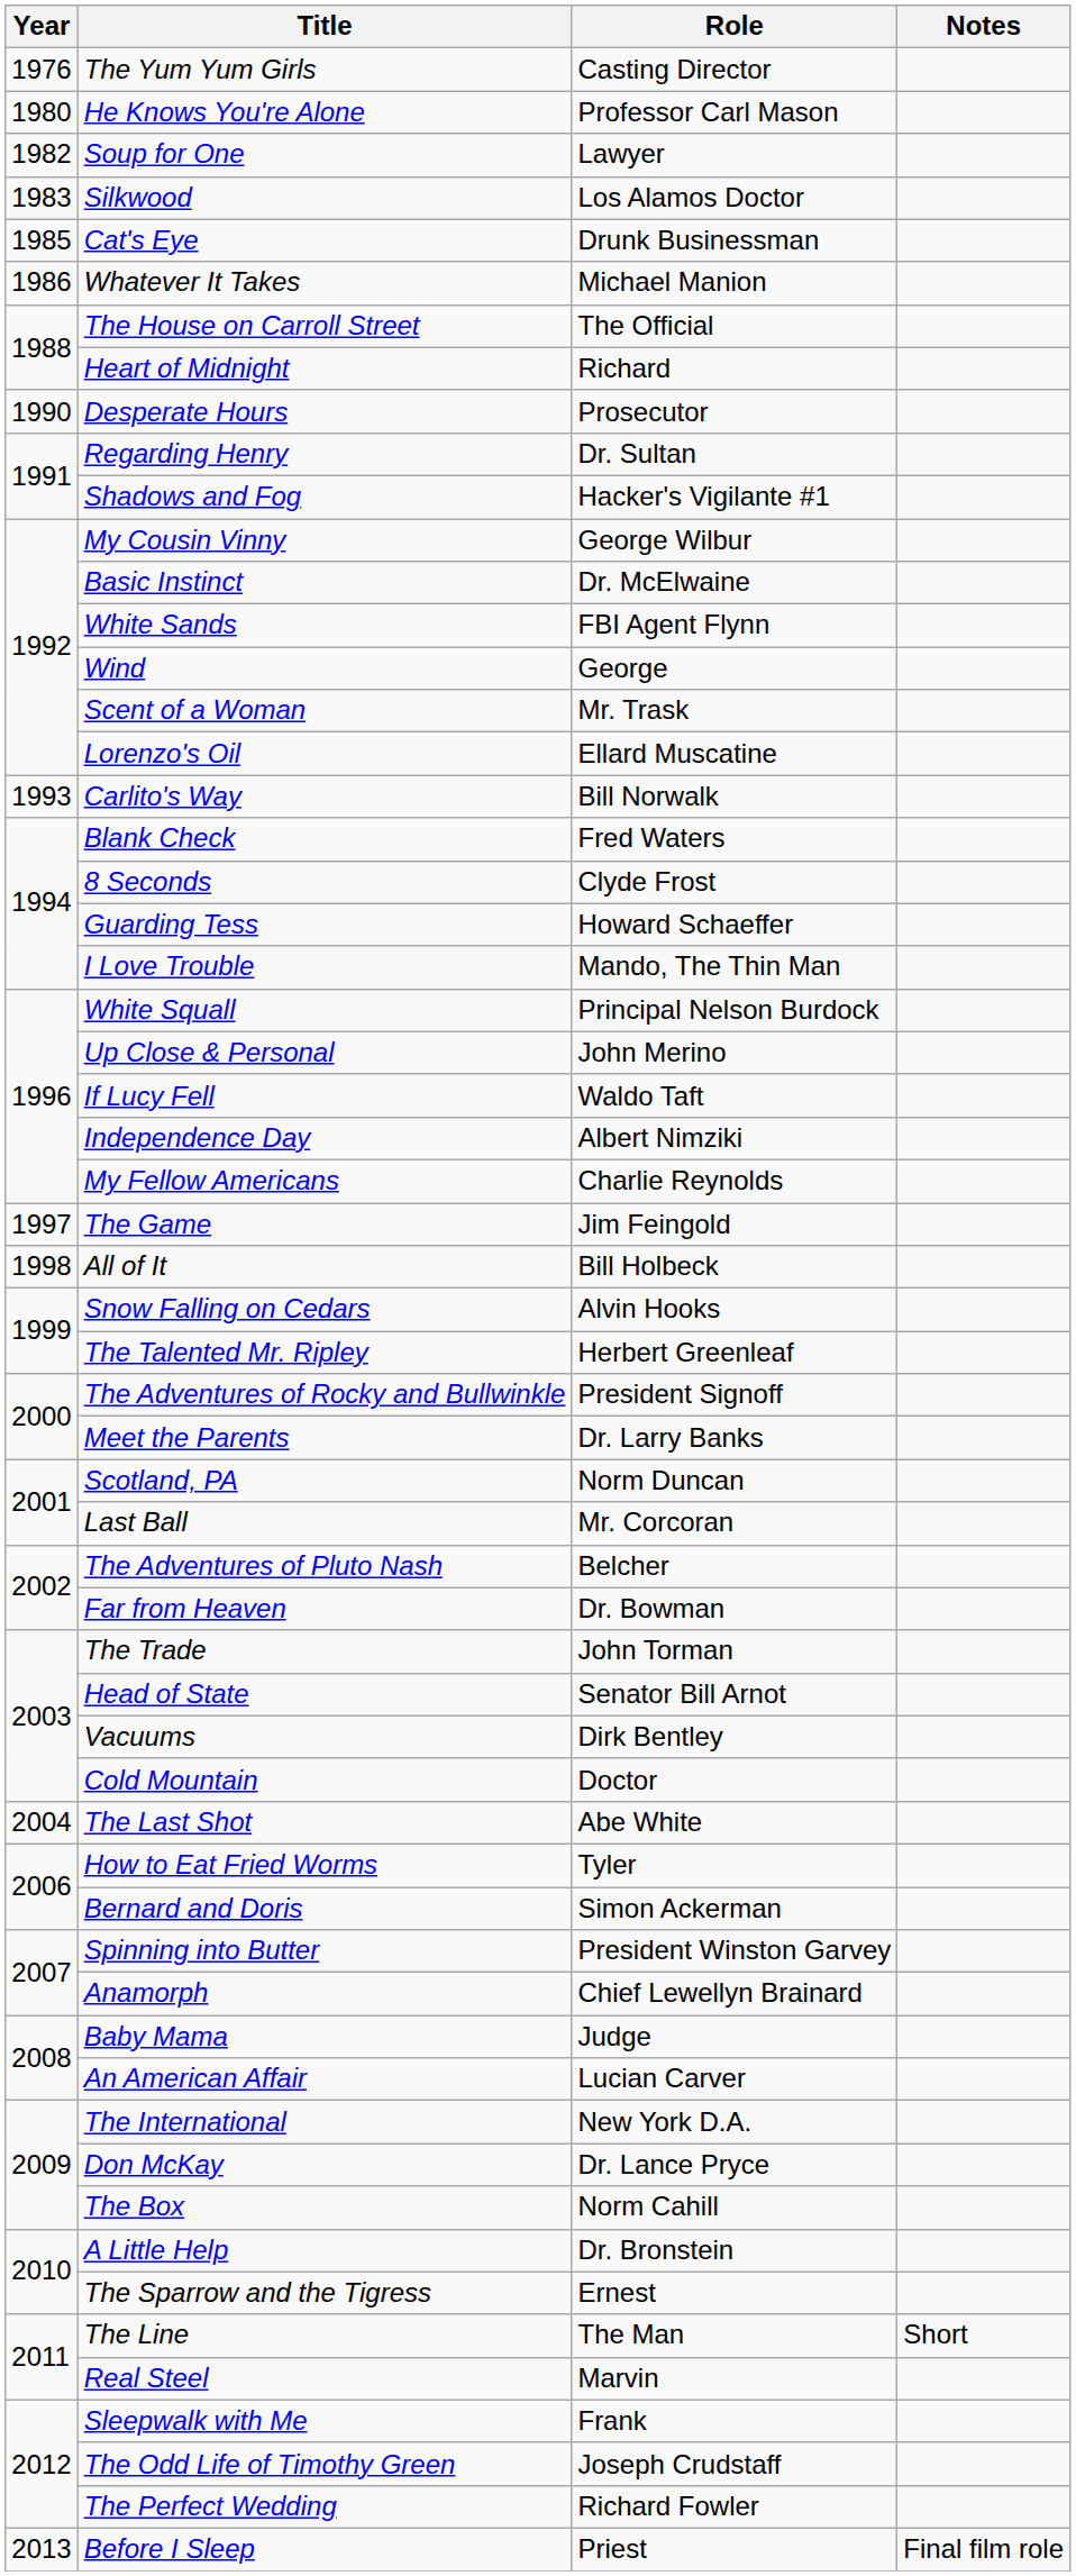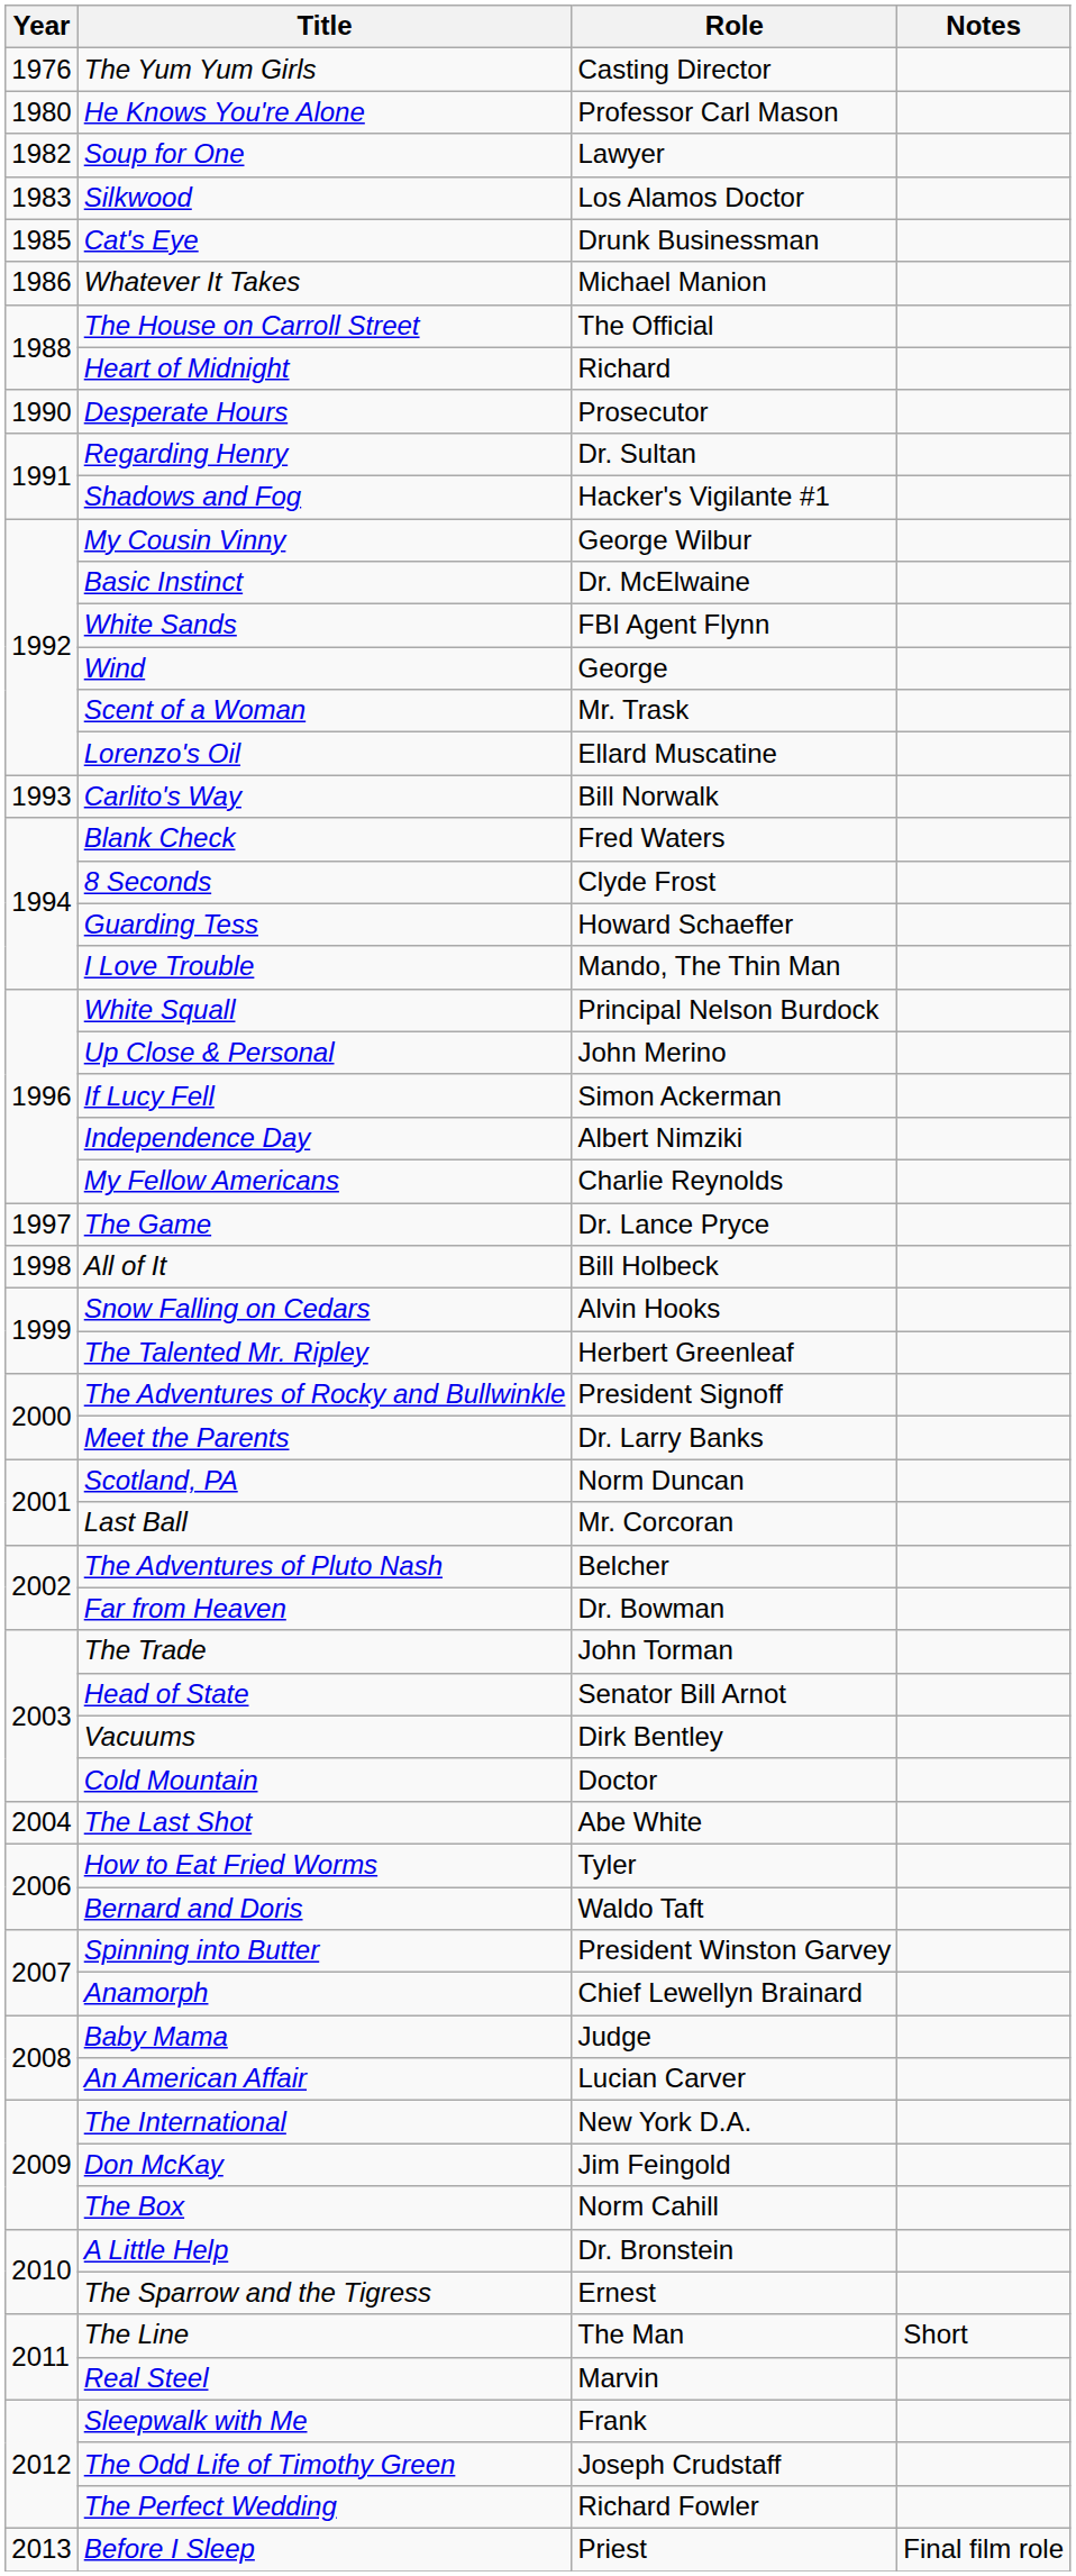 <table class="wikitable sortable">
 <tr>
 <th>Year</th>
 <th>Title</th>
 <th>Role</th>
 <th class="unsortable">Notes</th>
 </tr>
 <tr>
 <td>1976</td>
 <td><em>The Yum Yum Girls</em></td>
 <td>Casting Director</td>
 <td></td>
 </tr>
 <tr>
 <td>1980</td>
 <td><em><a href='#'>He Knows You're Alone</a></em></td>
 <td>Professor Carl Mason</td>
 <td></td>
 </tr>
 <tr>
 <td>1982</td>
 <td><em><a href='#'>Soup for One</a></em></td>
 <td>Lawyer</td>
 <td></td>
 </tr>
 <tr>
 <td>1983</td>
 <td><em><a href='#'>Silkwood</a></em></td>
 <td>Los Alamos Doctor</td>
 <td></td>
 </tr>
 <tr>
 <td>1985</td>
 <td><em><a href='#'>Cat's Eye</a></em></td>
 <td>Drunk Businessman</td>
 <td></td>
 </tr>
 <tr>
 <td>1986</td>
 <td><em>Whatever It Takes</em></td>
 <td>Michael Manion</td>
 <td></td>
 </tr>
 <tr>
 <td rowspan=2>1988</td>
 <td><em><a href='#'>The House on Carroll Street</a></em></td>
 <td>The Official</td>
 <td></td>
 </tr>
 <tr>
 <td><em><a href='#'>Heart of Midnight</a></em></td>
 <td>Richard</td>
 <td></td>
 </tr>
 <tr>
 <td>1990</td>
 <td><em><a href='#'>Desperate Hours</a></em></td>
 <td>Prosecutor</td>
 <td></td>
 </tr>
 <tr>
 <td rowspan=2>1991</td>
 <td><em><a href='#'>Regarding Henry</a></em></td>
 <td>Dr. Sultan</td>
 <td></td>
 </tr>
 <tr>
 <td><em><a href='#'>Shadows and Fog</a></em></td>
 <td>Hacker's Vigilante #1</td>
 <td></td>
 </tr>
 <tr>
 <td rowspan=6>1992</td>
 <td><em><a href='#'>My Cousin Vinny</a></em></td>
 <td>George Wilbur</td>
 <td></td>
 </tr>
 <tr>
 <td><em><a href='#'>Basic Instinct</a></em></td>
 <td>Dr. McElwaine</td>
 <td></td>
 </tr>
 <tr>
 <td><em><a href='#'>White Sands</a></em></td>
 <td>FBI Agent Flynn</td>
 <td></td>
 </tr>
 <tr>
 <td><em><a href='#'>Wind</a></em></td>
 <td>George</td>
 <td></td>
 </tr>
 <tr>
 <td><em><a href='#'>Scent of a Woman</a></em></td>
 <td>Mr. Trask</td>
 <td></td>
 </tr>
 <tr>
 <td><em><a href='#'>Lorenzo's Oil</a></em></td>
 <td>Ellard Muscatine</td>
 <td></td>
 </tr>
 <tr>
 <td>1993</td>
 <td><em><a href='#'>Carlito's Way</a></em></td>
 <td>Bill Norwalk</td>
 <td></td>
 </tr>
 <tr>
 <td rowspan=4>1994</td>
 <td><em><a href='#'>Blank Check</a></em></td>
 <td>Fred Waters</td>
 <td></td>
 </tr>
 <tr>
 <td><em><a href='#'>8 Seconds</a></em></td>
 <td>Clyde Frost</td>
 <td></td>
 </tr>
 <tr>
 <td><em><a href='#'>Guarding Tess</a></em></td>
 <td>Howard Schaeffer</td>
 <td></td>
 </tr>
 <tr>
 <td><em><a href='#'>I Love Trouble</a></em></td>
 <td>Mando, The Thin Man</td>
 <td></td>
 </tr>
 <tr>
 <td rowspan=5>1996</td>
 <td><em><a href='#'>White Squall</a></em></td>
 <td>Principal Nelson Burdock</td>
 <td></td>
 </tr>
 <tr>
 <td><em><a href='#'>Up Close & Personal</a></em></td>
 <td>John Merino</td>
 <td></td>
 </tr>
 <tr>
 <td><em><a href='#'>If Lucy Fell</a></em></td>
-<td>Waldo Taft</td>
+<td>Simon Ackerman</td>
 <td></td>
 </tr>
 <tr>
 <td><em><a href='#'>Independence Day</a></em></td>
 <td>Albert Nimziki</td>
 <td></td>
 </tr>
 <tr>
 <td><em><a href='#'>My Fellow Americans</a></em></td>
 <td>Charlie Reynolds</td>
 <td></td>
 </tr>
 <tr>
 <td>1997</td>
 <td><em><a href='#'>The Game</a></em></td>
-<td>Jim Feingold</td>
+<td>Dr. Lance Pryce</td>
 <td></td>
 </tr>
 <tr>
 <td>1998</td>
 <td><em>All of It</em></td>
 <td>Bill Holbeck</td>
 <td></td>
 </tr>
 <tr>
 <td rowspan=2>1999</td>
 <td><em><a href='#'>Snow Falling on Cedars</a></em></td>
 <td>Alvin Hooks</td>
 <td></td>
 </tr>
 <tr>
 <td><em><a href='#'>The Talented Mr. Ripley</a></em></td>
 <td>Herbert Greenleaf</td>
 <td></td>
 </tr>
 <tr>
 <td rowspan=2>2000</td>
 <td><em><a href='#'>The Adventures of Rocky and Bullwinkle</a></em></td>
 <td>President Signoff</td>
 <td></td>
 </tr>
 <tr>
 <td><em><a href='#'>Meet the Parents</a></em></td>
 <td>Dr. Larry Banks</td>
 <td></td>
 </tr>
 <tr>
 <td rowspan=2>2001</td>
 <td><em><a href='#'>Scotland, PA</a></em></td>
 <td>Norm Duncan</td>
 <td></td>
 </tr>
 <tr>
 <td><em>Last Ball</em></td>
 <td>Mr. Corcoran</td>
 <td></td>
 </tr>
 <tr>
 <td rowspan=2>2002</td>
 <td><em><a href='#'>The Adventures of Pluto Nash</a></em></td>
 <td>Belcher</td>
 <td></td>
 </tr>
 <tr>
 <td><em><a href='#'>Far from Heaven</a></em></td>
 <td>Dr. Bowman</td>
 <td></td>
 </tr>
 <tr>
 <td rowspan=4>2003</td>
 <td><em>The Trade</em></td>
 <td>John Torman</td>
 <td></td>
 </tr>
 <tr>
 <td><em><a href='#'>Head of State</a></em></td>
 <td>Senator Bill Arnot</td>
 <td></td>
 </tr>
 <tr>
 <td><em>Vacuums</em></td>
 <td>Dirk Bentley</td>
 <td></td>
 </tr>
 <tr>
 <td><em><a href='#'>Cold Mountain</a></em></td>
 <td>Doctor</td>
 <td></td>
 </tr>
 <tr>
 <td>2004</td>
 <td><em><a href='#'>The Last Shot</a></em></td>
 <td>Abe White</td>
 <td></td>
 </tr>
 <tr>
 <td rowspan=2>2006</td>
 <td><em><a href='#'>How to Eat Fried Worms</a></em></td>
 <td>Tyler</td>
 <td></td>
 </tr>
 <tr>
 <td><em><a href='#'>Bernard and Doris</a></em></td>
-<td>Simon Ackerman</td>
+<td>Waldo Taft</td>
 <td></td>
 </tr>
 <tr>
 <td rowspan=2>2007</td>
 <td><em><a href='#'>Spinning into Butter</a></em></td>
 <td>President Winston Garvey</td>
 <td></td>
 </tr>
 <tr>
 <td><em><a href='#'>Anamorph</a></em></td>
 <td>Chief Lewellyn Brainard</td>
 <td></td>
 </tr>
 <tr>
 <td rowspan=2>2008</td>
 <td><em><a href='#'>Baby Mama</a></em></td>
 <td>Judge</td>
 <td></td>
 </tr>
 <tr>
 <td><em><a href='#'>An American Affair</a></em></td>
 <td>Lucian Carver</td>
 <td></td>
 </tr>
 <tr>
 <td rowspan=3>2009</td>
 <td><em><a href='#'>The International</a></em></td>
 <td>New York D.A.</td>
 <td></td>
 </tr>
 <tr>
 <td><em><a href='#'>Don McKay</a></em></td>
-<td>Dr. Lance Pryce</td>
+<td>Jim Feingold</td>
 <td></td>
 </tr>
 <tr>
 <td><em><a href='#'>The Box</a></em></td>
 <td>Norm Cahill</td>
 <td></td>
 </tr>
 <tr>
 <td rowspan=2>2010</td>
 <td><em><a href='#'>A Little Help</a></em></td>
 <td>Dr. Bronstein</td>
 <td></td>
 </tr>
 <tr>
 <td><em>The Sparrow and the Tigress</em></td>
 <td>Ernest</td>
 <td></td>
 </tr>
 <tr>
 <td rowspan=2>2011</td>
 <td><em>The Line</em></td>
 <td>The Man</td>
 <td>Short</td>
 </tr>
 <tr>
 <td><em><a href='#'>Real Steel</a></em></td>
 <td>Marvin</td>
 <td></td>
 </tr>
 <tr>
 <td rowspan=3>2012</td>
 <td><em><a href='#'>Sleepwalk with Me</a></em></td>
 <td>Frank</td>
 <td></td>
 </tr>
 <tr>
 <td><em><a href='#'>The Odd Life of Timothy Green</a></em></td>
 <td>Joseph Crudstaff</td>
 <td></td>
 </tr>
 <tr>
 <td><em><a href='#'>The Perfect Wedding</a></em></td>
 <td>Richard Fowler</td>
 <td></td>
 </tr>
 <tr>
 <td>2013</td>
 <td><em><a href='#'>Before I Sleep</a></em></td>
 <td>Priest</td>
 <td>Final film role</td>
 </tr>
 <tr>
 </tr>
 </table>
